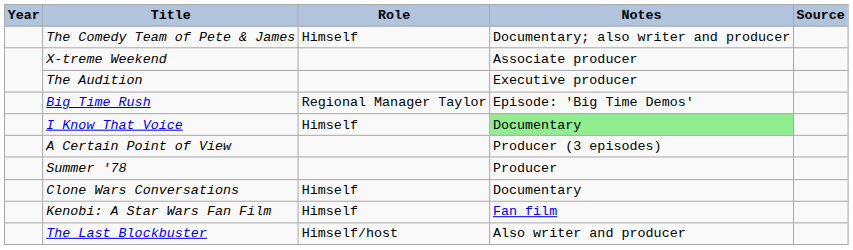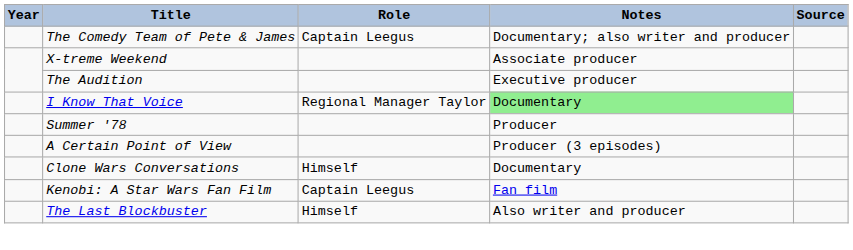 <table class="wikitable sortable plainrowheaders" style="width=95%;  font-size: 100%;">
 <tr>
 <th style="background:#b0c4de;">Year</th>
 <th style="background:#b0c4de;">Title</th>
 <th style="background:#b0c4de;">Role</th>
 <th style="background:#b0c4de;" class="unsortable">Notes</th>
 <th style="background:#b0c4de;" class="unsortable">Source</th>
 </tr>
 <tr>
 <td></td>
 <td><em>The Comedy Team of Pete & James</em></td>
-<td>Himself</td>
+<td>Captain Leegus</td>
 <td>Documentary; also writer and producer</td>
 <td> </td>
 </tr>
 <tr>
 <td rowspan="2"></td>
 <td><em>X-treme Weekend</em></td>
 <td></td>
 <td>Associate producer</td>
 <td> </td>
 </tr>
 <tr>
 <td><em>The Audition</em></td>
 <td></td>
 <td>Executive producer</td>
 <td> </td>
 </tr>
 <tr>
 <td></td>
-<td><em><a href='#'>Big Time Rush</a></em></td>
+<td><em><a href='#'>I Know That Voice</a></em></td>
 <td>Regional Manager Taylor</td>
-<td>Episode: 'Big Time Demos'</td>
+<td style="background: lightgreen;">Documentary</td>
 <td> </td>
 </tr>
 <tr>
 <td></td>
-<td><em><a href='#'>I Know That Voice</a></em></td>
-<td>Himself</td>
-<td style="background: lightgreen;">Documentary</td>
+<td><em>Summer '78</em></td>
+<td></td>
+<td>Producer</td>
 <td> </td>
 </tr>
 <tr>
 <td></td>
 <td><em>A Certain Point of View</em></td>
 <td></td>
 <td>Producer (3 episodes)</td>
-<td> </td>
-</tr>
-<tr>
-<td></td>
-<td><em>Summer '78</em></td>
-<td></td>
-<td>Producer</td>
 <td> </td>
 </tr>
 <tr>
 <td></td>
 <td><em>Clone Wars Conversations</em></td>
 <td>Himself</td>
 <td>Documentary</td>
 <td> </td>
 </tr>
 <tr>
 <td></td>
 <td><em>Kenobi: A Star Wars Fan Film</em></td>
-<td>Himself</td>
+<td>Captain Leegus</td>
 <td><a href='#'>Fan film</a></td>
 <td></td>
 </tr>
 <tr>
 <td></td>
 <td><em><a href='#'>The Last Blockbuster</a></em></td>
-<td>Himself/host</td>
+<td>Himself</td>
 <td>Also writer and producer</td>
 <td></td>
 </tr>
 </table>
